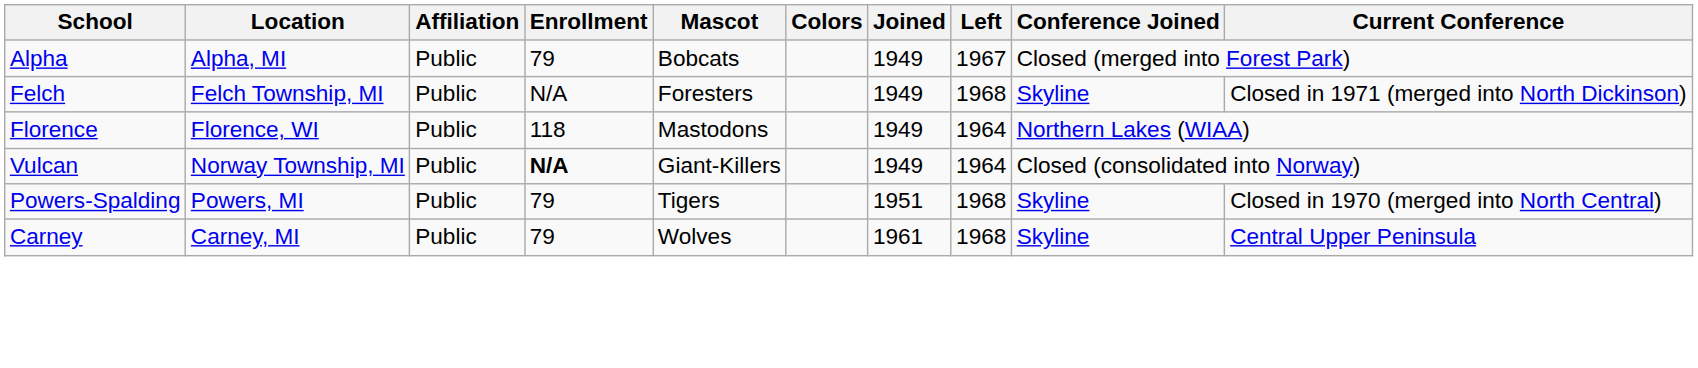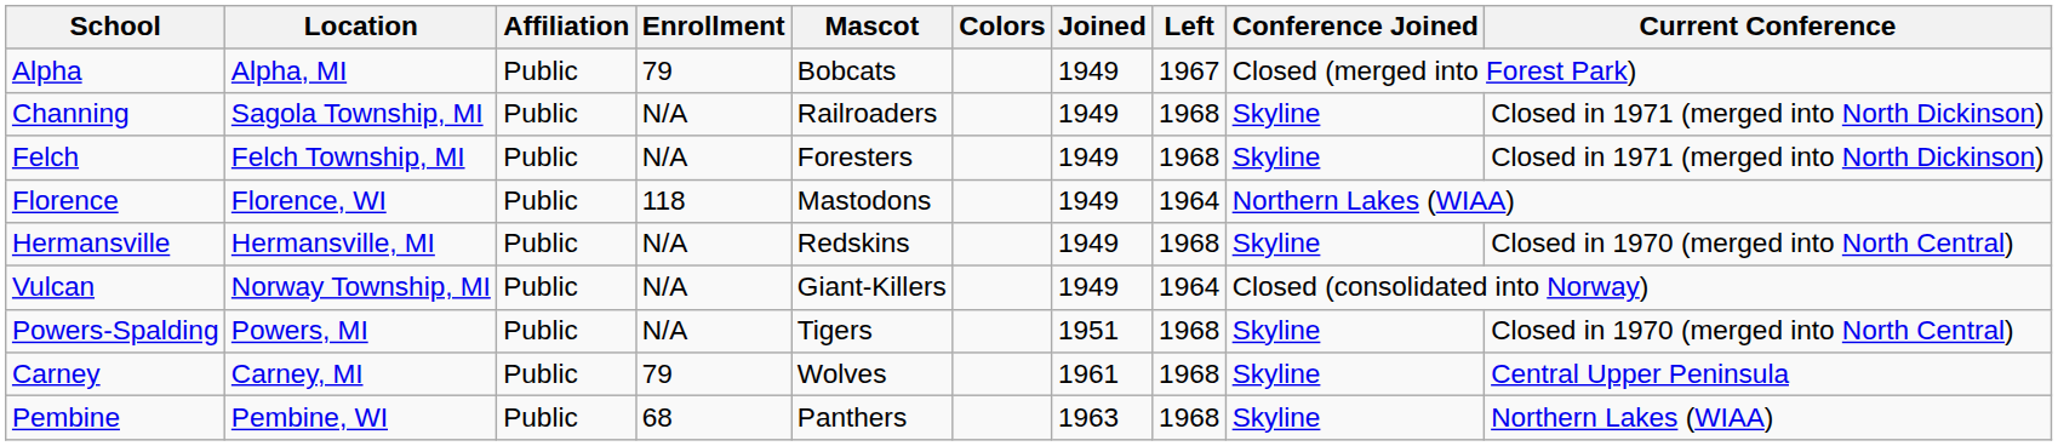 <table class="wikitable sortable">
 <tr>
 <th>School</th>
 <th>Location</th>
 <th>Affiliation</th>
 <th>Enrollment</th>
 <th>Mascot</th>
 <th>Colors</th>
 <th>Joined</th>
 <th>Left</th>
 <th>Conference Joined</th>
 <th>Current Conference</th>
 </tr>
 <tr>
 <td><a href='#'>Alpha</a></td>
 <td><a href='#'>Alpha, MI</a></td>
 <td>Public</td>
 <td>79</td>
 <td>Bobcats</td>
 <td> </td>
 <td>1949</td>
 <td>1967</td>
 <td colspan="2">Closed (merged into <a href='#'>Forest Park</a>)</td>
 </tr>
 <tr>
+<td><a href='#'>Channing</a></td>
+<td><a href='#'>Sagola Township, MI</a></td>
+<td>Public</td>
+<td>N/A</td>
+<td>Railroaders</td>
+<td> </td>
+<td>1949</td>
+<td>1968</td>
+<td><a href='#'>Skyline</a></td>
+<td>Closed in 1971 (merged into <a href='#'>North Dickinson</a>)</td>
+</tr>
+<tr>
 <td><a href='#'>Felch</a></td>
 <td><a href='#'>Felch Township, MI</a></td>
 <td>Public</td>
 <td>N/A</td>
 <td>Foresters</td>
 <td> </td>
 <td>1949</td>
 <td>1968</td>
 <td><a href='#'>Skyline</a></td>
 <td>Closed in 1971 (merged into <a href='#'>North Dickinson</a>)</td>
 </tr>
 <tr>
 <td><a href='#'>Florence</a></td>
 <td><a href='#'>Florence, WI</a></td>
 <td>Public</td>
 <td>118</td>
 <td>Mastodons</td>
 <td> </td>
 <td>1949</td>
 <td>1964</td>
 <td colspan="2"><a href='#'>Northern Lakes</a> (<a href='#'>WIAA</a>)</td>
 </tr>
 <tr>
+<td><a href='#'>Hermansville</a></td>
+<td><a href='#'>Hermansville, MI</a></td>
+<td>Public</td>
+<td>N/A</td>
+<td>Redskins</td>
+<td> </td>
+<td>1949</td>
+<td>1968</td>
+<td><a href='#'>Skyline</a></td>
+<td>Closed in 1970 (merged into <a href='#'>North Central</a>)</td>
+</tr>
+<tr>
 <td><a href='#'>Vulcan</a></td>
 <td><a href='#'>Norway Township, MI</a></td>
 <td>Public</td>
-<td><strong>N/A</strong></td>
+<td>N/A</td>
 <td>Giant-Killers</td>
 <td> </td>
 <td>1949</td>
 <td>1964</td>
 <td colspan="2">Closed (consolidated into <a href='#'>Norway</a>)</td>
 </tr>
 <tr>
 <td><a href='#'>Powers-Spalding</a></td>
 <td><a href='#'>Powers, MI</a></td>
 <td>Public</td>
-<td>79</td>
+<td>N/A</td>
 <td>Tigers</td>
 <td> </td>
 <td>1951</td>
 <td>1968</td>
 <td><a href='#'>Skyline</a></td>
 <td>Closed in 1970 (merged into <a href='#'>North Central</a>)</td>
 </tr>
 <tr>
 <td><a href='#'>Carney</a></td>
 <td><a href='#'>Carney, MI</a></td>
 <td>Public</td>
 <td>79</td>
 <td>Wolves</td>
 <td> </td>
 <td>1961</td>
 <td>1968</td>
 <td><a href='#'>Skyline</a></td>
 <td><a href='#'>Central Upper Peninsula</a></td>
 </tr>
+<tr>
+<td><a href='#'>Pembine</a></td>
+<td><a href='#'>Pembine, WI</a></td>
+<td>Public</td>
+<td>68</td>
+<td>Panthers</td>
+<td> </td>
+<td>1963</td>
+<td>1968</td>
+<td><a href='#'>Skyline</a></td>
+<td><a href='#'>Northern Lakes</a> (<a href='#'>WIAA</a>)</td>
+</tr>
 </table>
